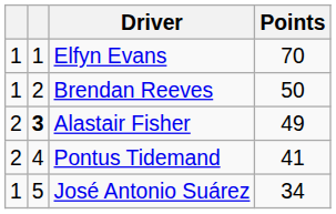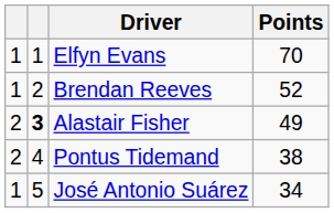 <table class="wikitable" style="font-size: 95%;">
 <tr>
 <th></th>
 <th></th>
 <th>Driver</th>
 <th>Points</th>
 </tr>
 <tr>
 <td align="left"> 1</td>
 <td align="center">1</td>
 <td align="left"> <a href='#'>Elfyn Evans</a></td>
 <td align="center">70</td>
 </tr>
 <tr>
 <td align="left"> 1</td>
 <td align="center">2</td>
 <td align="left"> <a href='#'>Brendan Reeves</a></td>
-<td align="center">50</td>
+<td align="center">52</td>
 </tr>
 <tr>
 <td align="left"> 2</td>
 <td align="center"><strong>3</strong></td>
 <td align="left"> <a href='#'>Alastair Fisher</a></td>
 <td align="center">49</td>
 </tr>
 <tr>
 <td align="left"> 2</td>
 <td align="center">4</td>
 <td align="left"> <a href='#'>Pontus Tidemand</a></td>
-<td align="center">41</td>
+<td align="center">38</td>
 </tr>
 <tr>
 <td align="left"> 1</td>
 <td align="center">5</td>
 <td align="left"> <a href='#'>José Antonio Suárez</a></td>
 <td align="center">34</td>
 </tr>
 </table>
